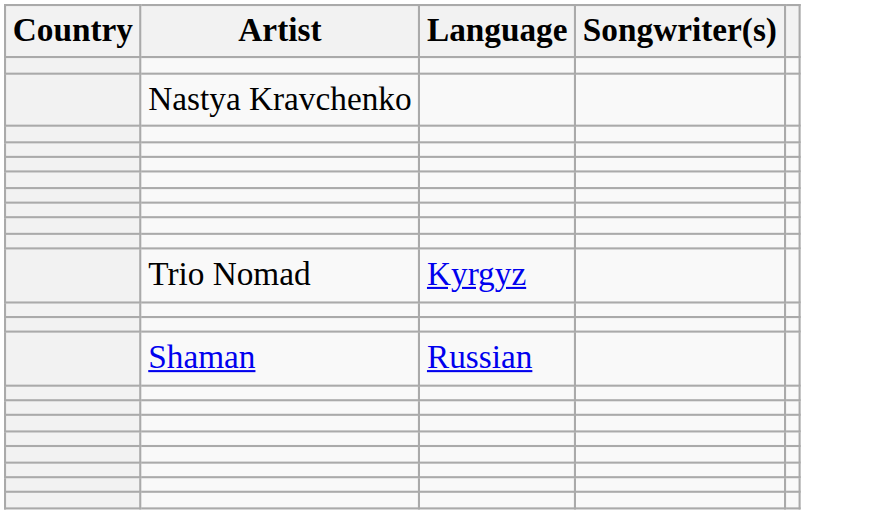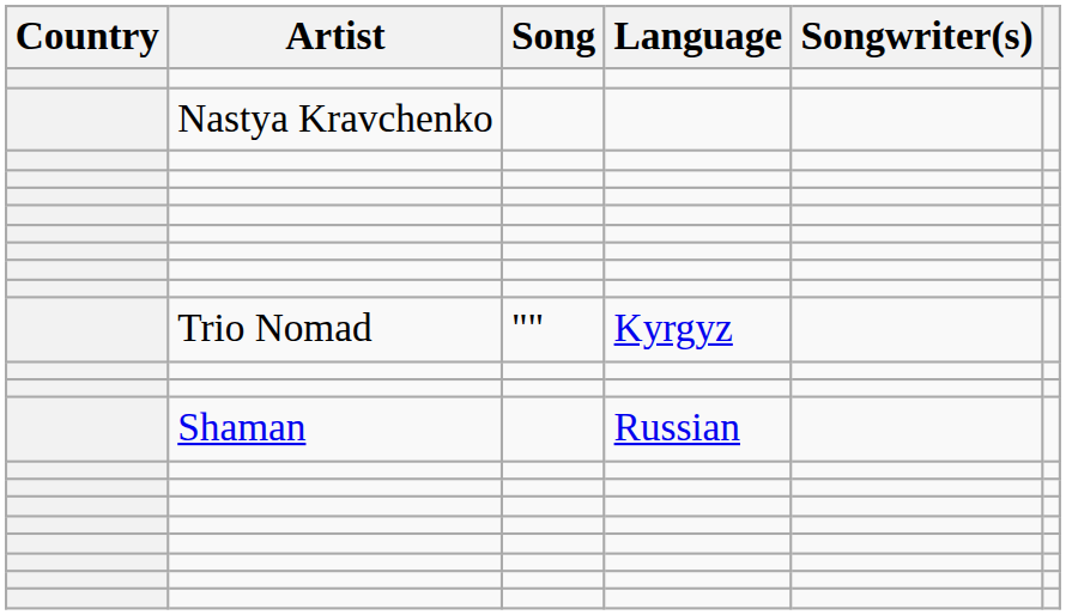 <table class="wikitable plainrowheaders">
 <tr>
 <th scope="col">Country</th>
 <th scope="col">Artist</th>
+<th scope="col">Song</th>
 <th scope="col">Language</th>
 <th scope="col">Songwriter(s)</th>
 <th scope="col"></th>
 </tr>
 <tr>
 <th scope="row"></th>
+<td></td>
 <td></td>
 <td></td>
 <td></td>
 <td></td>
 </tr>
 <tr>
 <th scope="row"></th>
 <td>Nastya Kravchenko</td>
 <td></td>
 <td></td>
 <td></td>
+<td></td>
 </tr>
 <tr>
 <th scope="row"></th>
+<td></td>
 <td></td>
 <td></td>
 <td></td>
 <td></td>
 </tr>
 <tr>
 <th scope="row"></th>
 <td></td>
 <td></td>
 <td></td>
 <td></td>
+<td></td>
 </tr>
 <tr>
 <th scope="row"></th>
+<td></td>
 <td></td>
 <td></td>
 <td></td>
 <td></td>
 </tr>
 <tr>
 <th scope="row"></th>
 <td></td>
 <td></td>
 <td></td>
 <td></td>
+<td></td>
 </tr>
 <tr>
 <th scope="row"></th>
+<td></td>
 <td></td>
 <td></td>
 <td></td>
 <td></td>
 </tr>
 <tr>
 <th scope="row"></th>
 <td></td>
 <td></td>
 <td></td>
 <td></td>
+<td></td>
 </tr>
 <tr>
 <th scope="row"></th>
+<td></td>
 <td></td>
 <td></td>
 <td></td>
 <td></td>
 </tr>
 <tr>
 <th scope="row"></th>
 <td></td>
 <td></td>
 <td></td>
 <td></td>
+<td></td>
 </tr>
 <tr>
 <th scope="row"></th>
 <td>Trio Nomad</td>
+<td>""</td>
 <td><a href='#'>Kyrgyz</a></td>
 <td></td>
 <td></td>
 </tr>
 <tr>
 <th scope="row"></th>
+<td></td>
 <td></td>
 <td></td>
 <td></td>
 <td></td>
 </tr>
 <tr>
 <th scope="row"></th>
 <td></td>
 <td></td>
 <td></td>
 <td></td>
+<td></td>
 </tr>
 <tr>
 <th scope="row"></th>
 <td><a href='#'>Shaman</a></td>
+<td></td>
 <td><a href='#'>Russian</a></td>
 <td></td>
 <td></td>
 </tr>
 <tr>
 <th scope="row"></th>
+<td></td>
 <td></td>
 <td></td>
 <td></td>
 <td></td>
 </tr>
 <tr>
 <th scope="row"></th>
 <td></td>
 <td></td>
 <td></td>
 <td></td>
+<td></td>
 </tr>
 <tr>
 <th scope="row"></th>
+<td></td>
 <td></td>
 <td></td>
 <td></td>
 <td></td>
 </tr>
 <tr>
 <th scope="row"></th>
 <td></td>
 <td></td>
 <td></td>
 <td></td>
+<td></td>
 </tr>
 <tr>
 <th scope="row"></th>
+<td></td>
 <td></td>
 <td></td>
 <td></td>
 <td></td>
 </tr>
 <tr>
 <th scope="row"></th>
 <td></td>
 <td></td>
 <td></td>
 <td></td>
+<td></td>
 </tr>
 <tr>
 <th scope="row"></th>
+<td></td>
 <td></td>
 <td></td>
 <td></td>
 <td></td>
 </tr>
 <tr>
 <th scope="row"></th>
 <td></td>
 <td></td>
 <td></td>
 <td></td>
+<td></td>
 </tr>
 </table>
